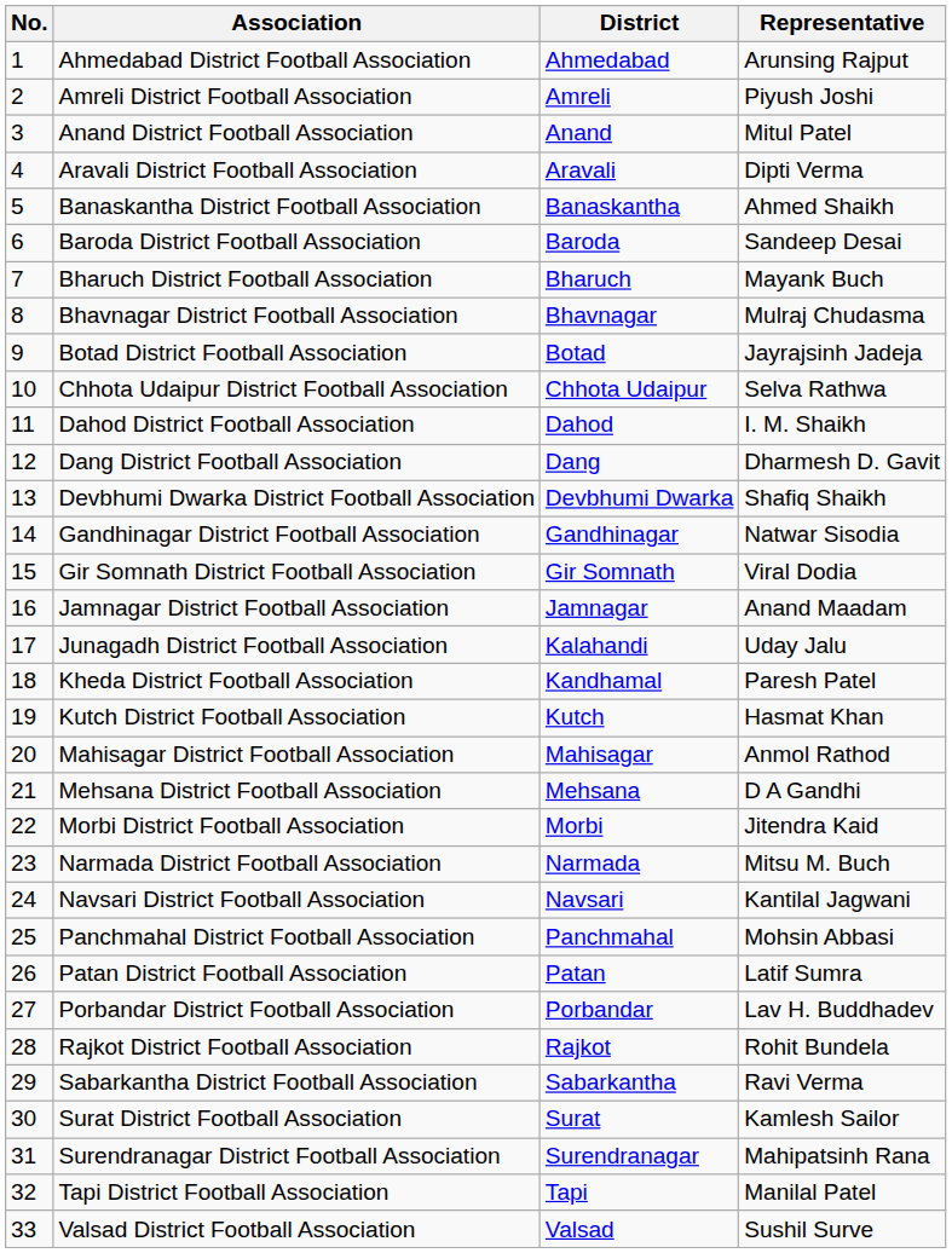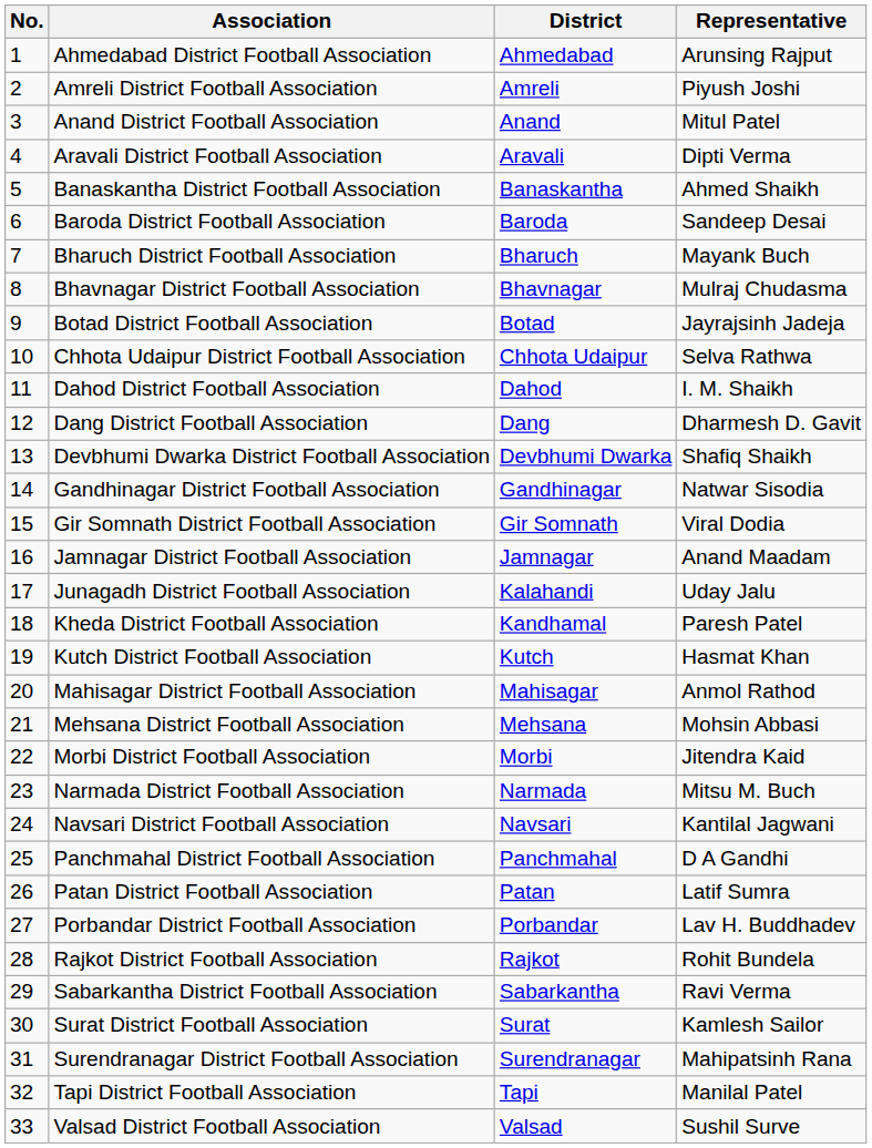 <table class="wikitable sortable">
 <tr>
 <th>No.</th>
 <th>Association</th>
 <th>District</th>
 <th>Representative</th>
 </tr>
 <tr>
 <td>1</td>
 <td>Ahmedabad District Football Association</td>
 <td><a href='#'>Ahmedabad</a></td>
 <td>Arunsing Rajput</td>
 </tr>
 <tr>
 <td>2</td>
 <td>Amreli District Football Association</td>
 <td><a href='#'>Amreli</a></td>
 <td>Piyush Joshi</td>
 </tr>
 <tr>
 <td>3</td>
 <td>Anand District Football Association</td>
 <td><a href='#'>Anand</a></td>
 <td>Mitul Patel</td>
 </tr>
 <tr>
 <td>4</td>
 <td>Aravali District Football Association</td>
 <td><a href='#'>Aravali</a></td>
 <td>Dipti Verma</td>
 </tr>
 <tr>
 <td>5</td>
 <td>Banaskantha District Football Association</td>
 <td><a href='#'>Banaskantha</a></td>
 <td>Ahmed Shaikh</td>
 </tr>
 <tr>
 <td>6</td>
 <td>Baroda District Football Association</td>
 <td><a href='#'>Baroda</a></td>
 <td>Sandeep Desai</td>
 </tr>
 <tr>
 <td>7</td>
 <td>Bharuch District Football Association</td>
 <td><a href='#'>Bharuch</a></td>
 <td>Mayank Buch</td>
 </tr>
 <tr>
 <td>8</td>
 <td>Bhavnagar District Football Association</td>
 <td><a href='#'>Bhavnagar</a></td>
 <td>Mulraj Chudasma</td>
 </tr>
 <tr>
 <td>9</td>
 <td>Botad District Football Association</td>
 <td><a href='#'>Botad</a></td>
 <td>Jayrajsinh Jadeja</td>
 </tr>
 <tr>
 <td>10</td>
 <td>Chhota Udaipur District Football Association</td>
 <td><a href='#'>Chhota Udaipur</a></td>
 <td>Selva Rathwa</td>
 </tr>
 <tr>
 <td>11</td>
 <td>Dahod District Football Association</td>
 <td><a href='#'>Dahod</a></td>
 <td>I. M. Shaikh</td>
 </tr>
 <tr>
 <td>12</td>
 <td>Dang District Football Association</td>
 <td><a href='#'>Dang</a></td>
 <td>Dharmesh D. Gavit</td>
 </tr>
 <tr>
 <td>13</td>
 <td>Devbhumi Dwarka District Football Association</td>
 <td><a href='#'>Devbhumi Dwarka</a></td>
 <td>Shafiq Shaikh</td>
 </tr>
 <tr>
 <td>14</td>
 <td>Gandhinagar District Football Association</td>
 <td><a href='#'>Gandhinagar</a></td>
 <td>Natwar Sisodia</td>
 </tr>
 <tr>
 <td>15</td>
 <td>Gir Somnath District Football Association</td>
 <td><a href='#'>Gir Somnath</a></td>
 <td>Viral Dodia</td>
 </tr>
 <tr>
 <td>16</td>
 <td>Jamnagar District Football Association</td>
 <td><a href='#'>Jamnagar</a></td>
 <td>Anand Maadam</td>
 </tr>
 <tr>
 <td>17</td>
 <td>Junagadh District Football Association</td>
 <td><a href='#'>Kalahandi</a></td>
 <td>Uday Jalu</td>
 </tr>
 <tr>
 <td>18</td>
 <td>Kheda District Football Association</td>
 <td><a href='#'>Kandhamal</a></td>
 <td>Paresh Patel</td>
 </tr>
 <tr>
 <td>19</td>
 <td>Kutch District Football Association</td>
 <td><a href='#'>Kutch</a></td>
 <td>Hasmat Khan</td>
 </tr>
 <tr>
 <td>20</td>
 <td>Mahisagar District Football Association</td>
 <td><a href='#'>Mahisagar</a></td>
 <td>Anmol Rathod</td>
 </tr>
 <tr>
 <td>21</td>
 <td>Mehsana District Football Association</td>
 <td><a href='#'>Mehsana</a></td>
-<td>D A Gandhi</td>
+<td>Mohsin Abbasi</td>
 </tr>
 <tr>
 <td>22</td>
 <td>Morbi District Football Association</td>
 <td><a href='#'>Morbi</a></td>
 <td>Jitendra Kaid</td>
 </tr>
 <tr>
 <td>23</td>
 <td>Narmada District Football Association</td>
 <td><a href='#'>Narmada</a></td>
 <td>Mitsu M. Buch</td>
 </tr>
 <tr>
 <td>24</td>
 <td>Navsari District Football Association</td>
 <td><a href='#'>Navsari</a></td>
 <td>Kantilal Jagwani</td>
 </tr>
 <tr>
 <td>25</td>
 <td>Panchmahal District Football Association</td>
 <td><a href='#'>Panchmahal</a></td>
-<td>Mohsin Abbasi</td>
+<td>D A Gandhi</td>
 </tr>
 <tr>
 <td>26</td>
 <td>Patan District Football Association</td>
 <td><a href='#'>Patan</a></td>
 <td>Latif Sumra</td>
 </tr>
 <tr>
 <td>27</td>
 <td>Porbandar District Football Association</td>
 <td><a href='#'>Porbandar</a></td>
 <td>Lav H. Buddhadev</td>
 </tr>
 <tr>
 <td>28</td>
 <td>Rajkot District Football Association</td>
 <td><a href='#'>Rajkot</a></td>
 <td>Rohit Bundela</td>
 </tr>
 <tr>
 <td>29</td>
 <td>Sabarkantha District Football Association</td>
 <td><a href='#'>Sabarkantha</a></td>
 <td>Ravi Verma</td>
 </tr>
 <tr>
 <td>30</td>
 <td>Surat District Football Association</td>
 <td><a href='#'>Surat</a></td>
 <td>Kamlesh Sailor</td>
 </tr>
 <tr>
 <td>31</td>
 <td>Surendranagar District Football Association</td>
 <td><a href='#'>Surendranagar</a></td>
 <td>Mahipatsinh Rana</td>
 </tr>
 <tr>
 <td>32</td>
 <td>Tapi District Football Association</td>
 <td><a href='#'>Tapi</a></td>
 <td>Manilal Patel</td>
 </tr>
 <tr>
 <td>33</td>
 <td>Valsad District Football Association</td>
 <td><a href='#'>Valsad</a></td>
 <td>Sushil Surve</td>
 </tr>
 </table>
